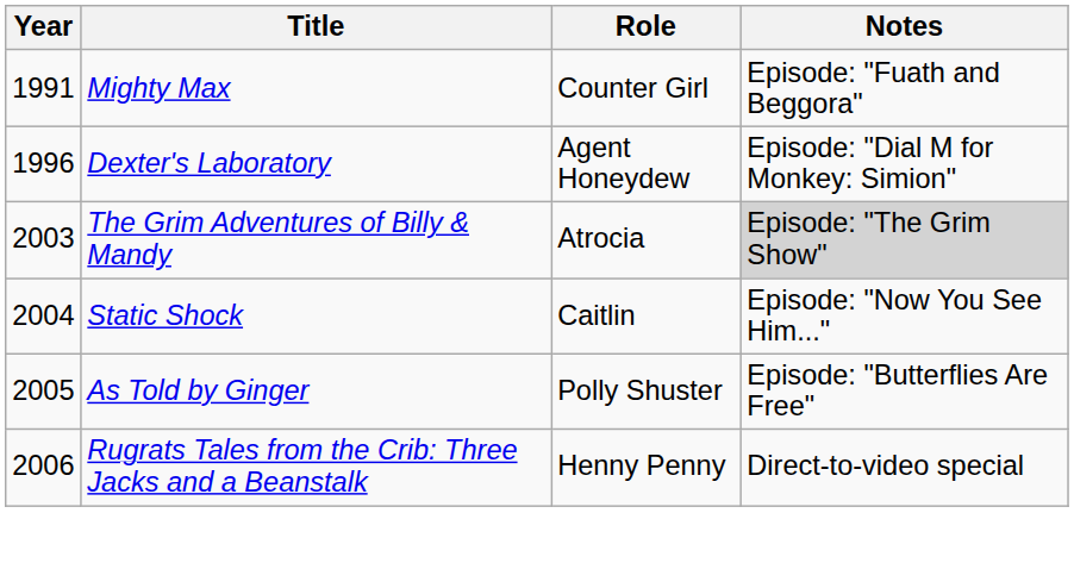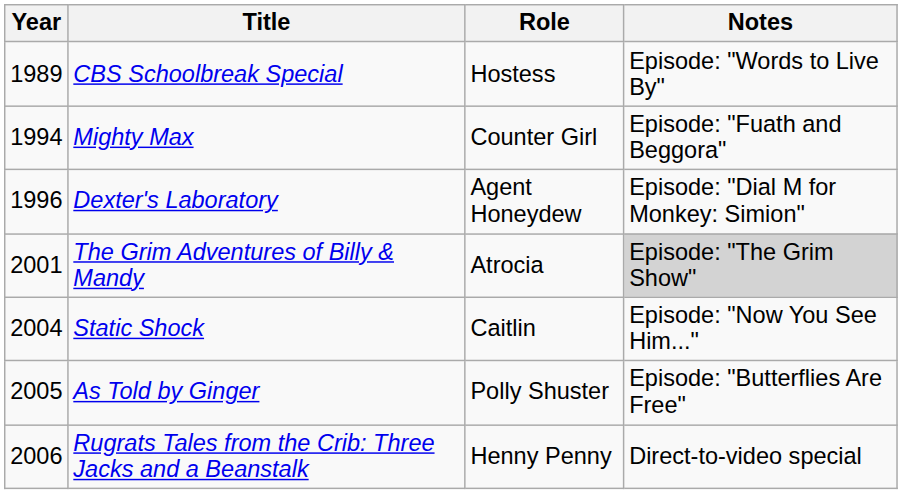 <table class="wikitable sortable">
 <tr>
 <th>Year</th>
 <th>Title</th>
 <th>Role</th>
 <th>Notes</th>
 </tr>
 <tr>
-<td>1991</td>
+<td>1989</td>
+<td><em><a href='#'>CBS Schoolbreak Special</a></em></td>
+<td>Hostess</td>
+<td>Episode: "Words to Live By"</td>
+</tr>
+<tr>
+<td>1994</td>
 <td><em><a href='#'>Mighty Max</a></em></td>
 <td>Counter Girl</td>
 <td>Episode: "Fuath and Beggora"</td>
 </tr>
 <tr>
 <td>1996</td>
 <td><em><a href='#'>Dexter's Laboratory</a></em></td>
 <td>Agent Honeydew</td>
 <td>Episode: "Dial M for Monkey: Simion"</td>
 </tr>
 <tr>
-<td>2003</td>
+<td>2001</td>
 <td><em><a href='#'>The Grim Adventures of Billy & Mandy</a></em></td>
 <td>Atrocia</td>
 <td style="background: lightgrey;">Episode: "The Grim Show"</td>
 </tr>
 <tr>
 <td>2004</td>
 <td><em><a href='#'>Static Shock</a></em></td>
 <td>Caitlin</td>
 <td>Episode: "Now You See Him..."</td>
 </tr>
 <tr>
 <td>2005</td>
 <td><em><a href='#'>As Told by Ginger</a></em></td>
 <td>Polly Shuster</td>
 <td>Episode: "Butterflies Are Free"</td>
 </tr>
 <tr>
 <td>2006</td>
 <td><em><a href='#'>Rugrats Tales from the Crib: Three Jacks and a Beanstalk</a></em></td>
 <td>Henny Penny</td>
 <td>Direct-to-video special</td>
 </tr>
 </table>
